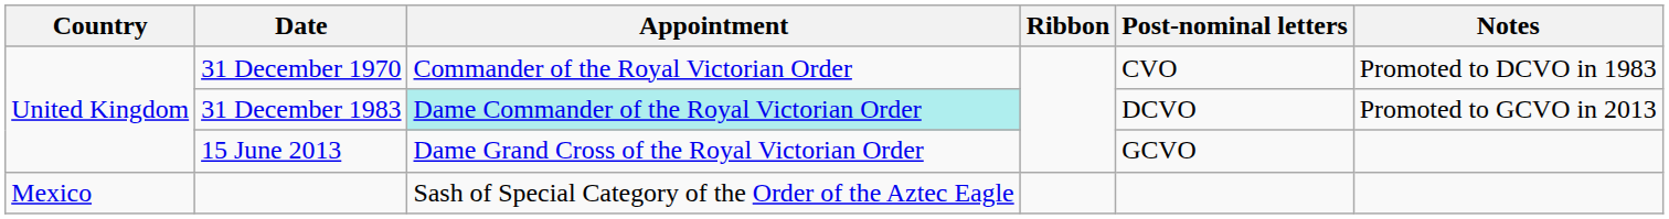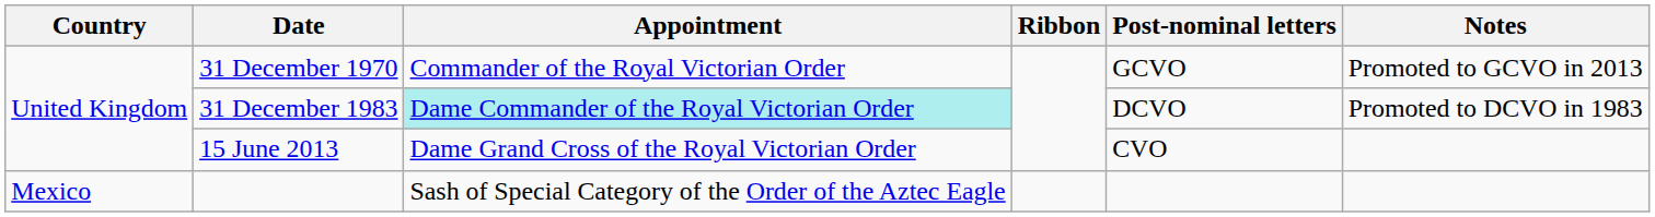 <table class="wikitable sortable">
 <tr>
 <th>Country</th>
 <th>Date</th>
 <th>Appointment</th>
 <th>Ribbon</th>
 <th>Post-nominal letters</th>
 <th>Notes</th>
 </tr>
 <tr>
 <td rowspan="3"><a href='#'>United Kingdom</a></td>
 <td><a href='#'>31 December 1970</a></td>
 <td><a href='#'>Commander of the Royal Victorian Order</a></td>
 <td rowspan="3"></td>
-<td>CVO</td>
-<td>Promoted to DCVO in 1983</td>
+<td>GCVO</td>
+<td>Promoted to GCVO in 2013</td>
 </tr>
 <tr>
 <td><a href='#'>31 December 1983</a></td>
 <td style="background: paleturquoise;"><a href='#'>Dame Commander of the Royal Victorian Order</a></td>
 <td>DCVO</td>
-<td>Promoted to GCVO in 2013</td>
+<td>Promoted to DCVO in 1983</td>
 </tr>
 <tr>
 <td><a href='#'>15 June 2013</a></td>
 <td><a href='#'>Dame Grand Cross of the Royal Victorian Order</a></td>
-<td>GCVO</td>
+<td>CVO</td>
 <td></td>
 </tr>
 <tr>
 <td><a href='#'>Mexico</a></td>
 <td></td>
 <td>Sash of Special Category of the <a href='#'>Order of the Aztec Eagle</a></td>
 <td></td>
 <td></td>
 <td></td>
 </tr>
 </table>
